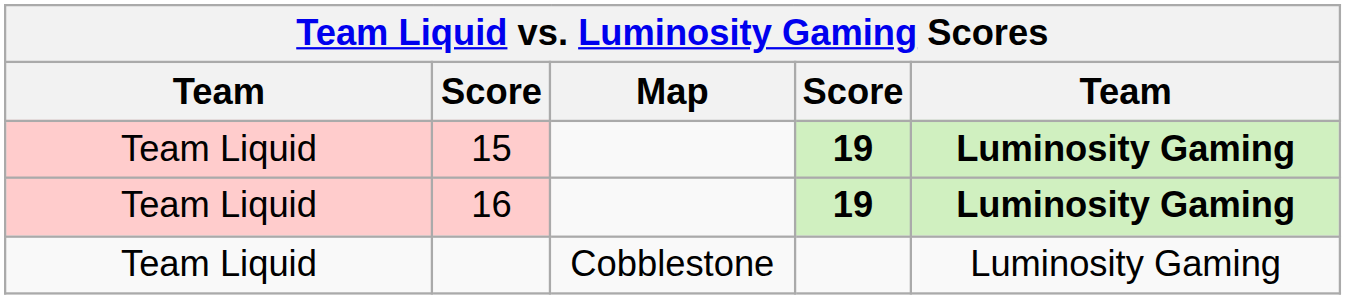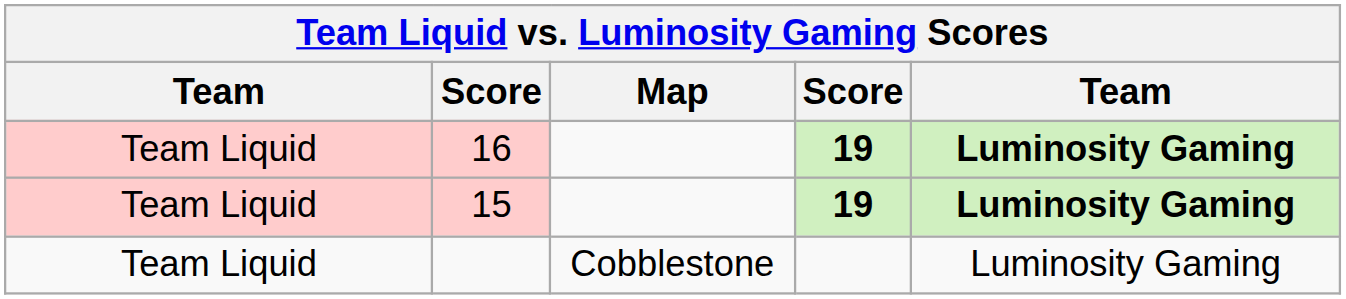 <table class="wikitable" style="text-align: center;">
 <tr>
 <th colspan=5><a href='#'>Team Liquid</a> vs.  <a href='#'>Luminosity Gaming</a> Scores</th>
 </tr>
 <tr>
 <th width="181px">Team</th>
 <th width="20px">Score</th>
 <th width="100px">Map</th>
 <th width="20px">Score</th>
 <th width="181px">Team</th>
 </tr>
 <tr>
 <td style="background: #FFCCCC;">Team Liquid</td>
-<td style="background: #FFCCCC;">15</td>
+<td style="background: #FFCCCC;">16</td>
 <td></td>
 <td style="background: #D0F0C0;"><strong>19</strong></td>
 <td style="background: #D0F0C0;"><strong>Luminosity Gaming</strong></td>
 </tr>
 <tr>
 <td style="background: #FFCCCC;">Team Liquid</td>
-<td style="background: #FFCCCC;">16</td>
+<td style="background: #FFCCCC;">15</td>
 <td></td>
 <td style="background: #D0F0C0;"><strong>19</strong></td>
 <td style="background: #D0F0C0;"><strong>Luminosity Gaming</strong></td>
 </tr>
 <tr>
 <td>Team Liquid</td>
 <td></td>
 <td>Cobblestone</td>
 <td></td>
 <td>Luminosity Gaming</td>
 </tr>
 </table>
